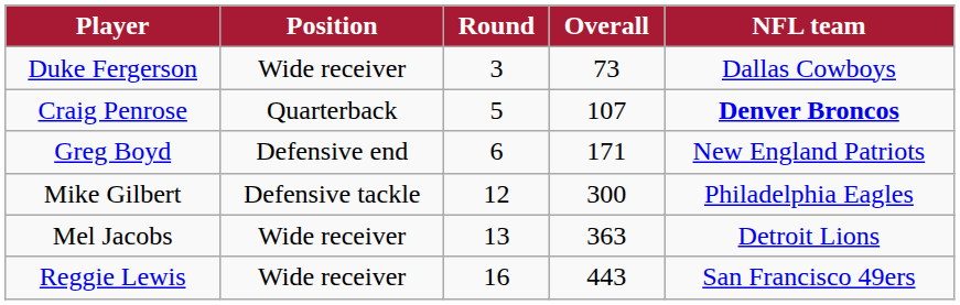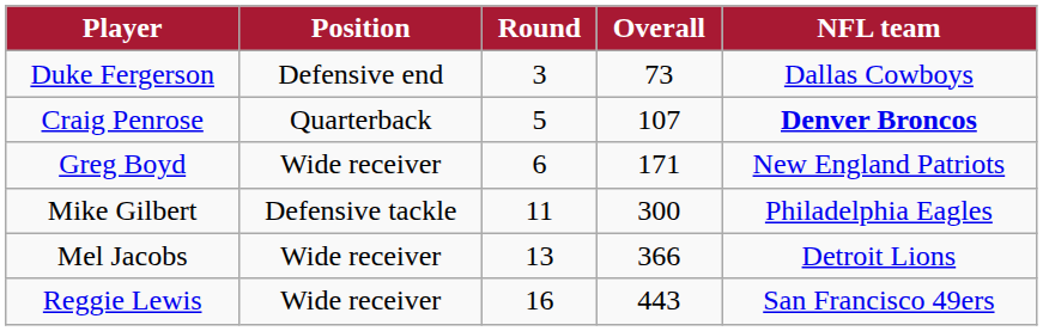 <table class="wikitable" width="65%">
 <tr>
 <th style="background:#A81933;color:#FFFFFF;">Player</th>
 <th style="background:#A81933;color:#FFFFFF;">Position</th>
 <th style="background:#A81933;color:#FFFFFF;">Round</th>
 <th style="background:#A81933;color:#FFFFFF;">Overall</th>
 <th style="background:#A81933;color:#FFFFFF;">NFL team</th>
 </tr>
 <tr align="center" bgcolor="">
 <td><a href='#'>Duke Fergerson</a></td>
-<td>Wide receiver</td>
+<td>Defensive end</td>
 <td>3</td>
 <td>73</td>
 <td><a href='#'>Dallas Cowboys</a></td>
 </tr>
 <tr align="center" bgcolor="">
 <td><a href='#'>Craig Penrose</a></td>
 <td>Quarterback</td>
 <td>5</td>
 <td>107</td>
 <td><strong><a href='#'>Denver Broncos</a></strong></td>
 </tr>
 <tr align="center" bgcolor="">
 <td><a href='#'>Greg Boyd</a></td>
-<td>Defensive end</td>
+<td>Wide receiver</td>
 <td>6</td>
 <td>171</td>
 <td><a href='#'>New England Patriots</a></td>
 </tr>
 <tr align="center" bgcolor="">
 <td>Mike Gilbert</td>
 <td>Defensive tackle</td>
-<td>12</td>
+<td>11</td>
 <td>300</td>
 <td><a href='#'>Philadelphia Eagles</a></td>
 </tr>
 <tr align="center" bgcolor="">
 <td>Mel Jacobs</td>
 <td>Wide receiver</td>
 <td>13</td>
-<td>363</td>
+<td>366</td>
 <td><a href='#'>Detroit Lions</a></td>
 </tr>
 <tr align="center" bgcolor="">
 <td><a href='#'>Reggie Lewis</a></td>
 <td>Wide receiver</td>
 <td>16</td>
 <td>443</td>
 <td><a href='#'>San Francisco 49ers</a></td>
 </tr>
 </table>
